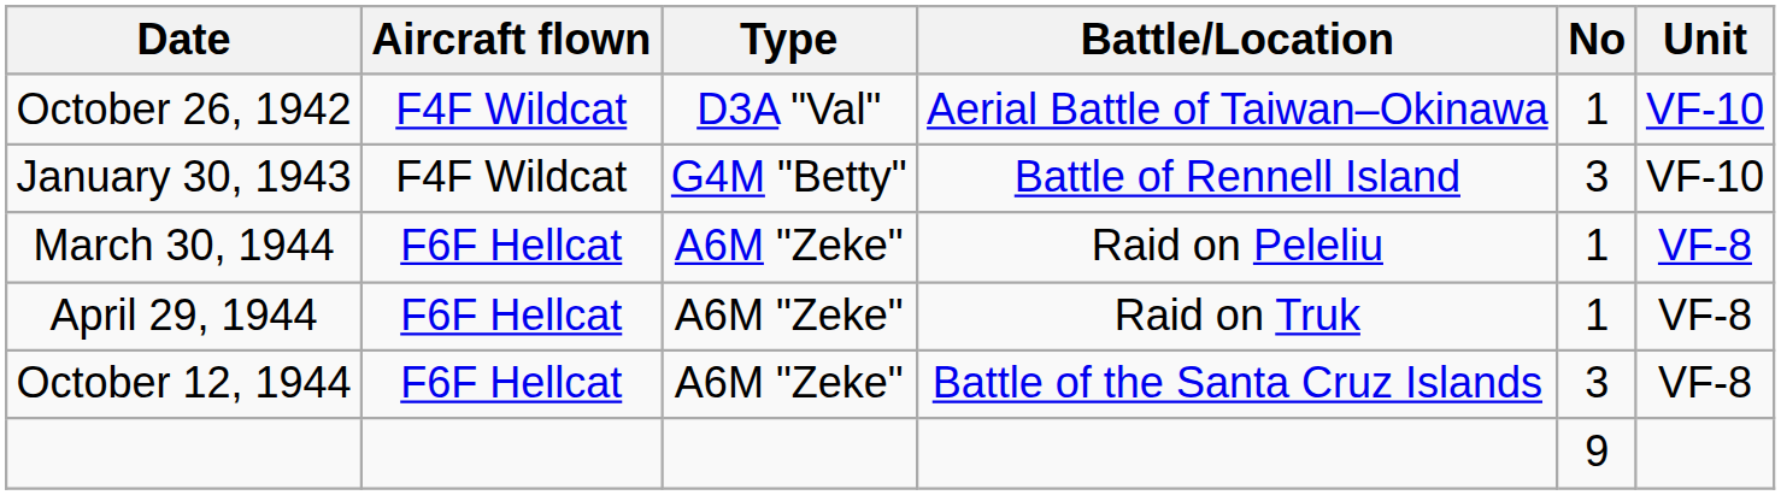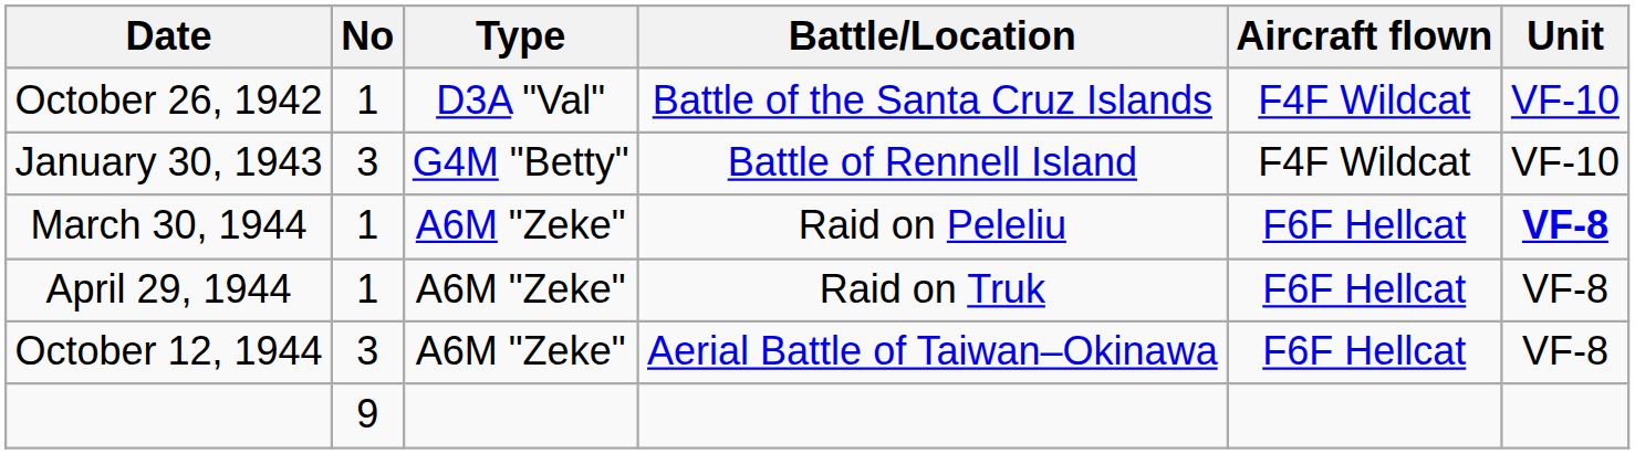 <table class="wikitable">
 <tr>
 <th>Date</th>
-<th>Aircraft flown</th>
+<th>No</th>
 <th>Type</th>
 <th>Battle/Location</th>
-<th>No</th>
+<th>Aircraft flown</th>
 <th>Unit</th>
 </tr>
 <tr>
 <td align="center">October 26, 1942</td>
+<td align="center">1</td>
+<td align="center"><a href='#'>D3A</a> "Val"</td>
+<td align="center"><a href='#'>Battle of the Santa Cruz Islands</a></td>
 <td align="center"><a href='#'>F4F Wildcat</a></td>
-<td align="center"><a href='#'>D3A</a> "Val"</td>
-<td align="center"><a href='#'>Aerial Battle of Taiwan–Okinawa</a></td>
-<td align="center">1</td>
 <td align="center"><a href='#'>VF-10</a></td>
 </tr>
 <tr>
 <td align="center">January 30, 1943</td>
-<td align="center">F4F Wildcat</td>
+<td align="center">3</td>
 <td align="center"><a href='#'>G4M</a> "Betty"</td>
 <td align="center"><a href='#'>Battle of Rennell Island</a></td>
-<td align="center">3</td>
+<td align="center">F4F Wildcat</td>
 <td align="center">VF-10</td>
 </tr>
 <tr>
 <td align="center">March 30, 1944</td>
-<td align="center"><a href='#'>F6F Hellcat</a></td>
+<td align="center">1</td>
 <td align="center"><a href='#'>A6M</a> "Zeke"</td>
 <td align="center">Raid on <a href='#'>Peleliu</a></td>
-<td align="center">1</td>
-<td align="center"><a href='#'>VF-8</a></td>
+<td align="center"><a href='#'>F6F Hellcat</a></td>
+<td align="center"><strong><a href='#'>VF-8</a></strong></td>
 </tr>
 <tr>
 <td align="center">April 29, 1944</td>
-<td align="center"><a href='#'>F6F Hellcat</a></td>
+<td align="center">1</td>
 <td align="center">A6M "Zeke"</td>
 <td align="center">Raid on <a href='#'>Truk</a></td>
-<td align="center">1</td>
+<td align="center"><a href='#'>F6F Hellcat</a></td>
 <td align="center">VF-8</td>
 </tr>
 <tr>
 <td align="center">October 12, 1944</td>
+<td align="center">3</td>
+<td align="center">A6M "Zeke"</td>
+<td align="center"><a href='#'>Aerial Battle of Taiwan–Okinawa</a></td>
 <td align="center"><a href='#'>F6F Hellcat</a></td>
-<td align="center">A6M "Zeke"</td>
-<td align="center"><a href='#'>Battle of the Santa Cruz Islands</a></td>
-<td align="center">3</td>
 <td align="center">VF-8</td>
 </tr>
 <tr>
 <td></td>
+<td align="center">9</td>
 <td></td>
 <td></td>
 <td></td>
-<td align="center">9</td>
 <td></td>
 </tr>
 </table>
